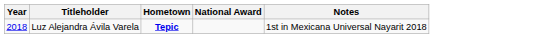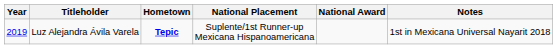 <table class="wikitable sortable" style="font-size:95%;">
 <tr>
 <th>Year</th>
 <th>Titleholder</th>
 <th>Hometown</th>
+<th>National Placement</th>
 <th>National Award</th>
 <th>Notes</th>
 </tr>
 <tr>
-<td style="text-align:center"><a href='#'>2018</a></td>
+<td style="text-align:center"><a href='#'>2019</a></td>
 <td>Luz Alejandra Ávila Varela</td>
 <td align="center"><strong><a href='#'>Tepic</a></strong></td>
+<td align="center">Suplente/1st Runner-up<br>Mexicana Hispanoamericana</td>
 <td align="center"></td>
 <td align="center">1st in Mexicana Universal Nayarit 2018</td>
 </tr>
 </table>
